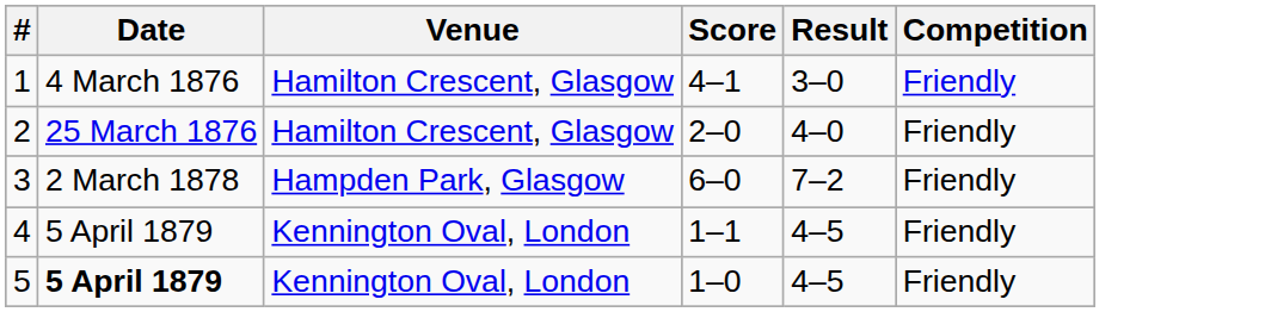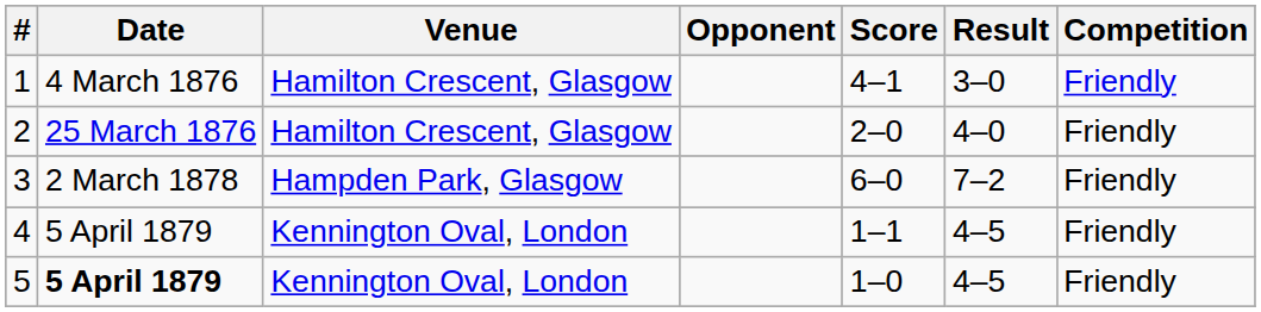 <table class="wikitable">
 <tr>
 <th>#</th>
 <th>Date</th>
 <th>Venue</th>
+<th>Opponent</th>
 <th>Score</th>
 <th>Result</th>
 <th>Competition</th>
 </tr>
 <tr>
 <td>1</td>
 <td>4 March 1876</td>
 <td><a href='#'>Hamilton Crescent</a>, <a href='#'>Glasgow</a></td>
+<td></td>
 <td>4–1</td>
 <td>3–0</td>
 <td><a href='#'>Friendly</a></td>
 </tr>
 <tr>
 <td>2</td>
 <td><a href='#'>25 March 1876</a></td>
 <td><a href='#'>Hamilton Crescent</a>, <a href='#'>Glasgow</a></td>
+<td></td>
 <td>2–0</td>
 <td>4–0</td>
 <td>Friendly</td>
 </tr>
 <tr>
 <td>3</td>
 <td>2 March 1878</td>
 <td><a href='#'>Hampden Park</a>, <a href='#'>Glasgow</a></td>
+<td></td>
 <td>6–0</td>
 <td>7–2</td>
 <td>Friendly</td>
 </tr>
 <tr>
 <td>4</td>
 <td>5 April 1879</td>
 <td><a href='#'>Kennington Oval</a>, <a href='#'>London</a></td>
+<td></td>
 <td>1–1</td>
 <td>4–5</td>
 <td>Friendly</td>
 </tr>
 <tr>
 <td>5</td>
 <td><strong>5 April 1879</strong></td>
 <td><a href='#'>Kennington Oval</a>, <a href='#'>London</a></td>
+<td></td>
 <td>1–0</td>
 <td>4–5</td>
 <td>Friendly</td>
 </tr>
 </table>
